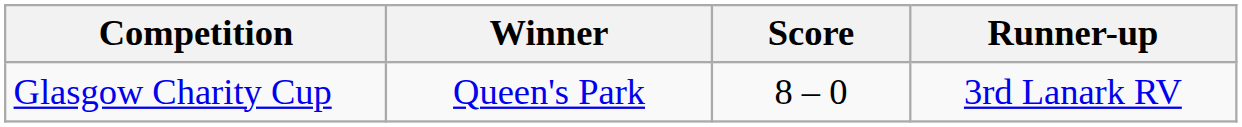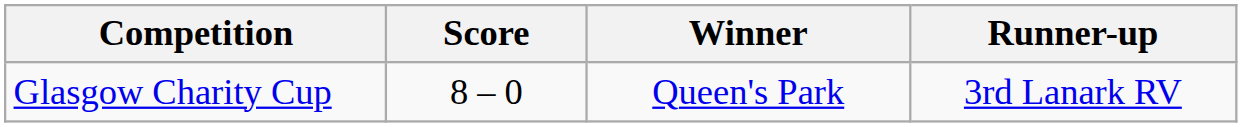 <table class="wikitable" style="text-align: center;">
 <tr>
 <th width=160>Competition</th>
+<th width=80>Score</th>
 <th width=135>Winner</th>
-<th width=80>Score</th>
 <th width=135>Runner-up</th>
 </tr>
 <tr>
 <td align=left><a href='#'>Glasgow Charity Cup</a></td>
+<td>8 – 0</td>
 <td><a href='#'>Queen's Park</a></td>
-<td>8 – 0</td>
 <td><a href='#'>3rd Lanark RV</a></td>
 </tr>
 </table>
